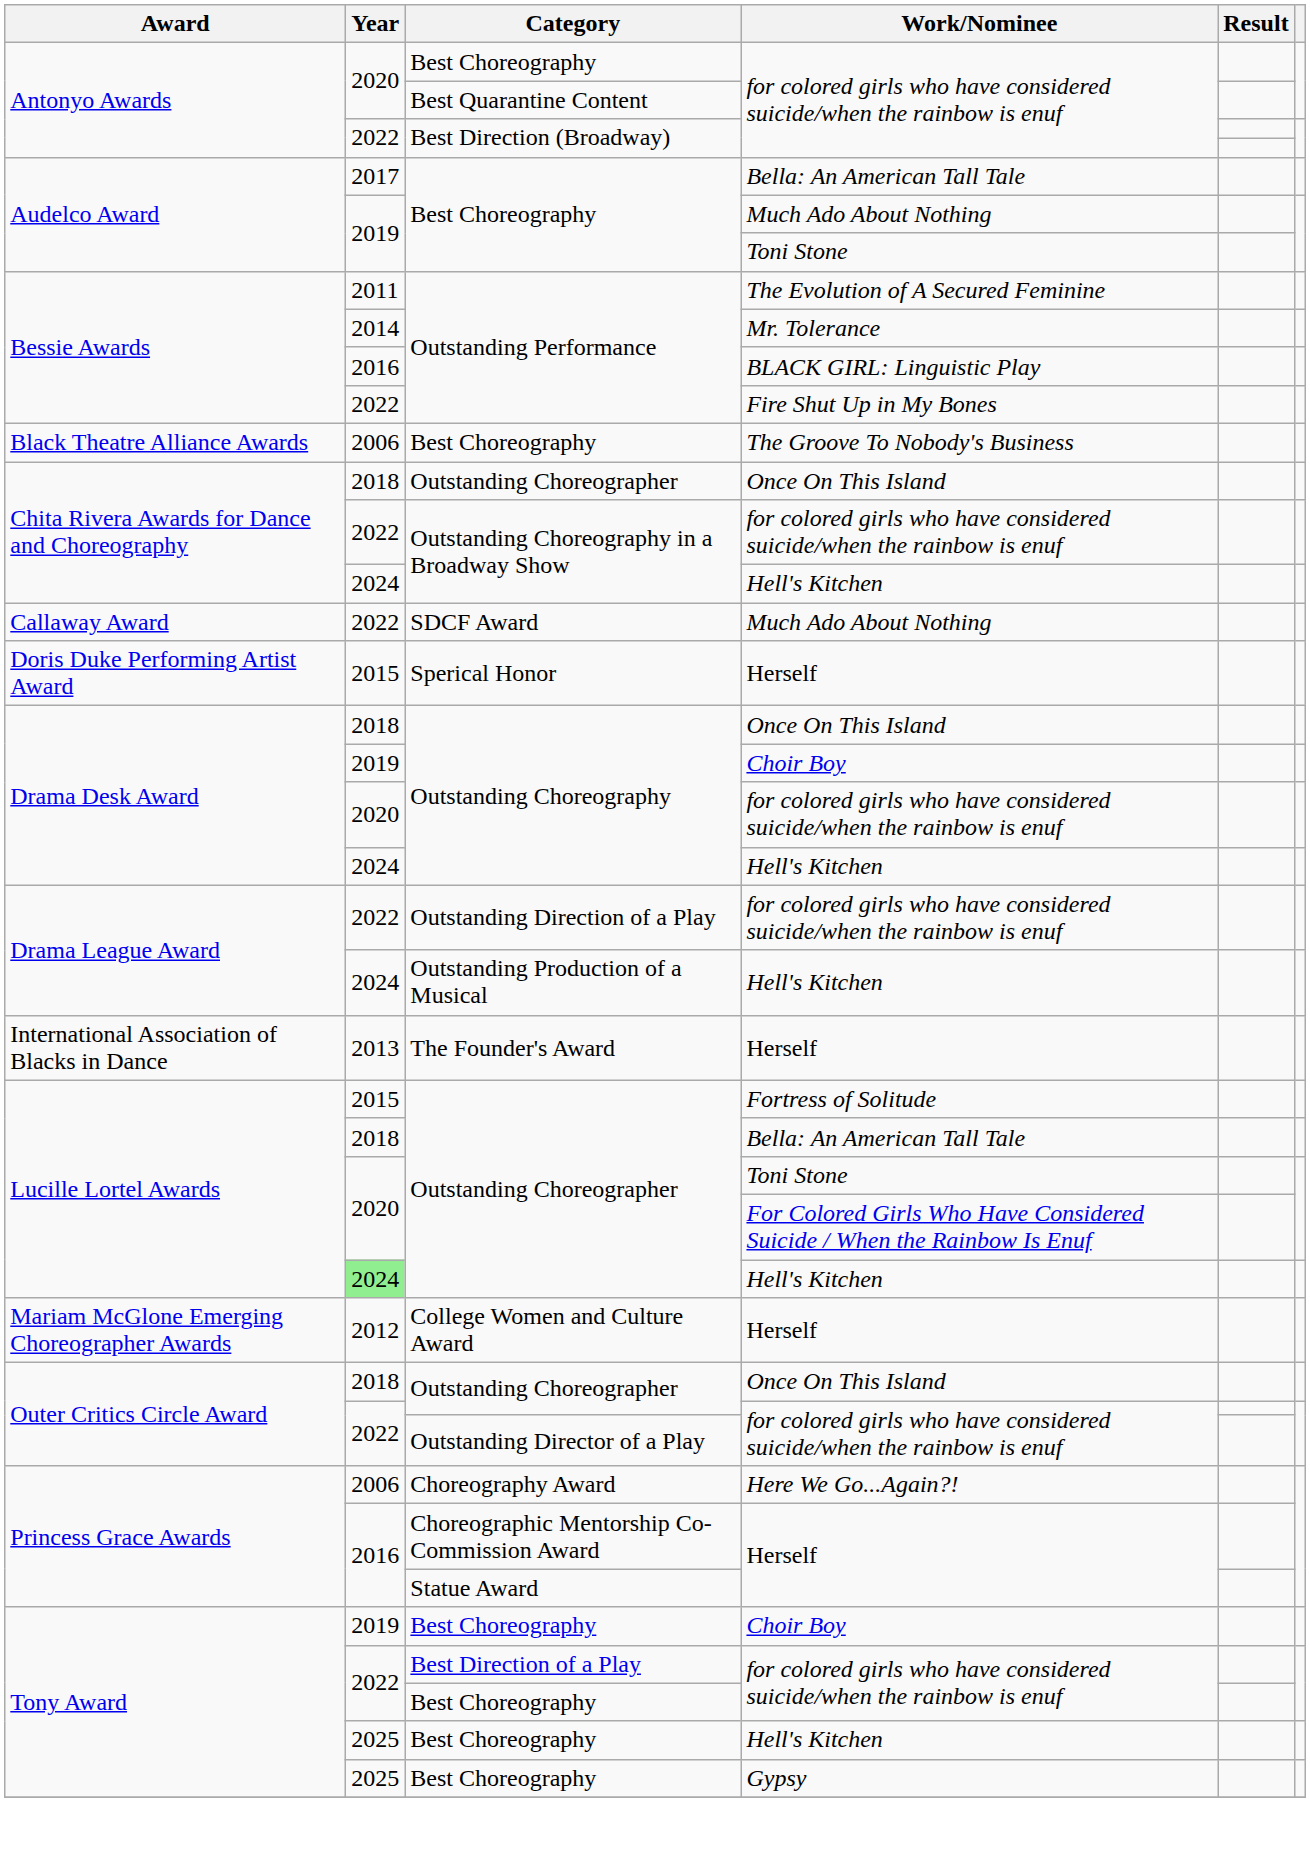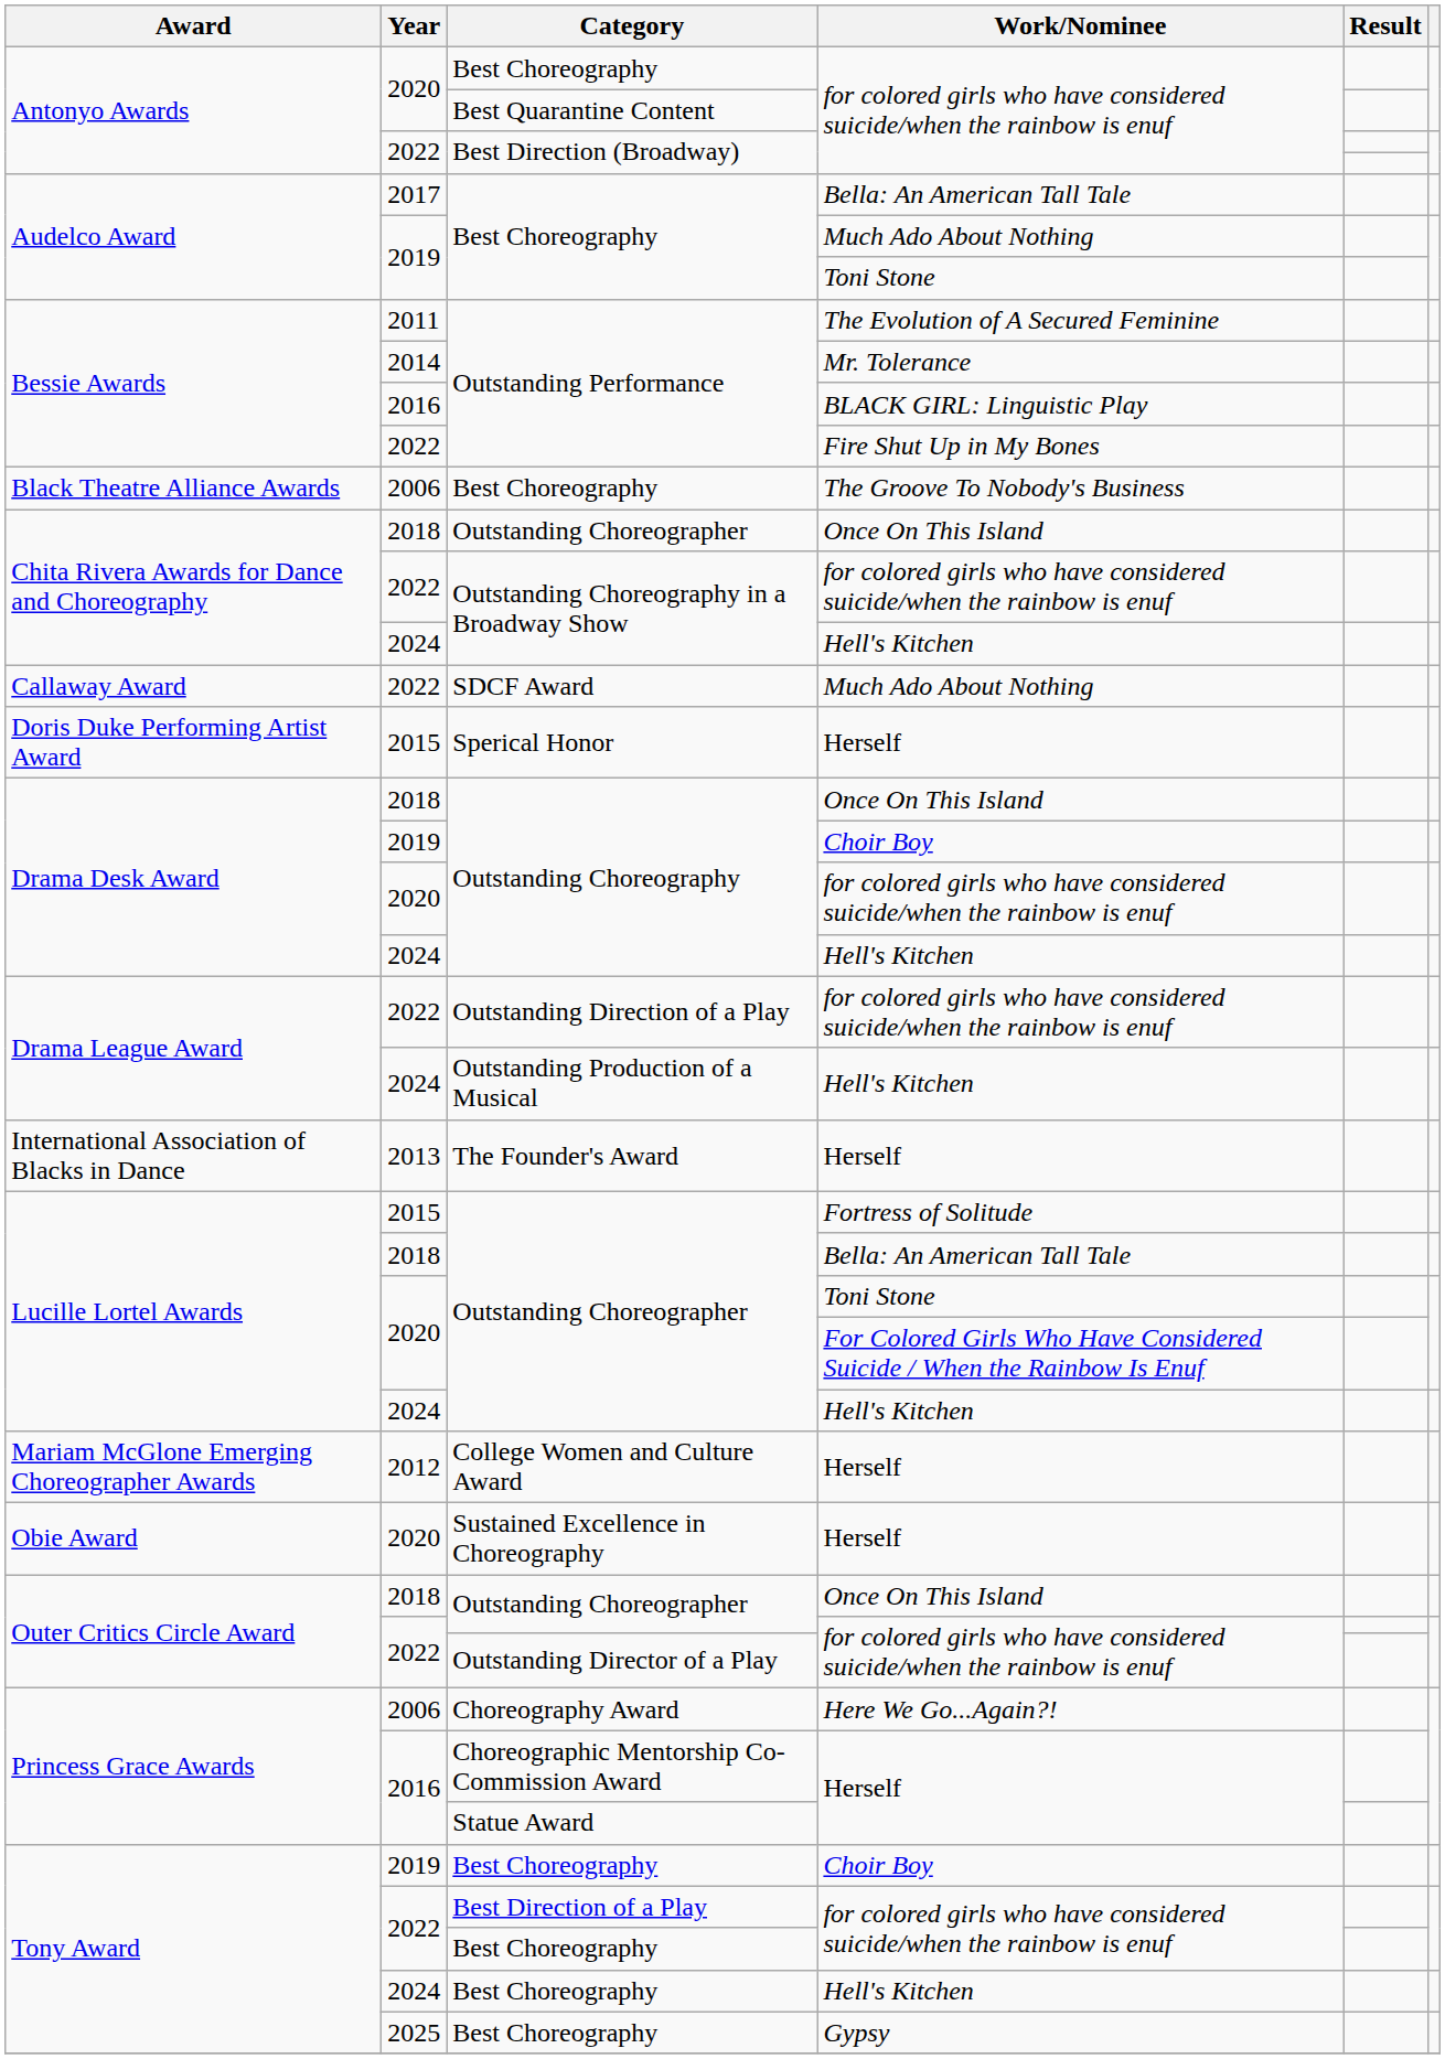 <table class="wikitable">
 <tr>
 <th scope="col">Award</th>
 <th scope="col">Year</th>
 <th scope="col">Category</th>
 <th scope="col">Work/Nominee</th>
 <th scope="col">Result</th>
 <th scope="col"></th>
 </tr>
 <tr>
 <td rowspan="4"><a href='#'>Antonyo Awards</a></td>
 <td rowspan="2">2020</td>
 <td>Best Choreography</td>
 <td rowspan="4"><em>for colored girls who have considered suicide/when the rainbow is enuf</em></td>
 <td></td>
 <td rowspan="2"></td>
 </tr>
 <tr>
 <td>Best Quarantine Content</td>
 <td></td>
 </tr>
 <tr>
 <td rowspan="2">2022</td>
 <td rowspan="2">Best Direction (Broadway)</td>
 <td></td>
 <td rowspan="2"></td>
 </tr>
 <tr>
 <td></td>
 </tr>
 <tr>
 <td rowspan="3"><a href='#'>Audelco Award</a></td>
 <td>2017</td>
 <td rowspan="3">Best Choreography</td>
 <td><em>Bella: An American Tall Tale</em></td>
 <td></td>
 <td></td>
 </tr>
 <tr>
 <td rowspan="2">2019</td>
 <td><em>Much Ado About Nothing</em></td>
 <td></td>
 <td rowspan="2"></td>
 </tr>
 <tr>
 <td><em>Toni Stone</em></td>
 <td></td>
 </tr>
 <tr>
 <td rowspan="4"><a href='#'>Bessie Awards</a></td>
 <td>2011</td>
 <td rowspan="4">Outstanding Performance</td>
 <td><em>The Evolution of A Secured Feminine</em></td>
 <td></td>
 <td></td>
 </tr>
 <tr>
 <td>2014</td>
 <td><em>Mr. Tolerance</em></td>
 <td></td>
 <td></td>
 </tr>
 <tr>
 <td>2016</td>
 <td><em>BLACK GIRL: Linguistic Play</em></td>
 <td></td>
 <td></td>
 </tr>
 <tr>
 <td>2022</td>
 <td><em>Fire Shut Up in My Bones</em></td>
 <td></td>
 <td></td>
 </tr>
 <tr>
 <td><a href='#'>Black Theatre Alliance Awards</a></td>
 <td>2006</td>
 <td>Best Choreography</td>
 <td><em>The Groove To Nobody's Business</em></td>
 <td></td>
 <td></td>
 </tr>
 <tr>
 <td rowspan="3"><a href='#'>Chita Rivera Awards for Dance and Choreography</a></td>
 <td>2018</td>
 <td>Outstanding Choreographer</td>
 <td><em>Once On This Island</em></td>
 <td></td>
 <td></td>
 </tr>
 <tr>
 <td>2022</td>
 <td rowspan="2">Outstanding Choreography in a Broadway Show</td>
 <td><em>for colored girls who have considered suicide/when the rainbow is enuf</em></td>
 <td></td>
 <td></td>
 </tr>
 <tr>
 <td>2024</td>
 <td><em>Hell's Kitchen</em></td>
 <td></td>
 <td></td>
 </tr>
 <tr>
 <td><a href='#'>Callaway Award</a></td>
 <td>2022</td>
 <td>SDCF Award</td>
 <td><em>Much Ado About Nothing</em></td>
 <td></td>
 <td></td>
 </tr>
 <tr>
 <td><a href='#'>Doris Duke Performing Artist Award</a></td>
 <td>2015</td>
 <td>Sperical Honor</td>
 <td>Herself</td>
 <td></td>
 </tr>
 <tr>
 <td rowspan="4"><a href='#'>Drama Desk Award</a></td>
 <td>2018</td>
 <td rowspan="4">Outstanding Choreography</td>
 <td><em>Once On This Island</em></td>
 <td></td>
 <td></td>
 </tr>
 <tr>
 <td>2019</td>
 <td><em><a href='#'>Choir Boy</a></em></td>
 <td></td>
 <td></td>
 </tr>
 <tr>
 <td>2020</td>
 <td><em>for colored girls who have considered suicide/when the rainbow is enuf</em></td>
 <td></td>
 <td></td>
 </tr>
 <tr>
 <td>2024</td>
 <td><em>Hell's Kitchen</em></td>
 <td></td>
 <td></td>
 </tr>
 <tr>
 <td rowspan="2"><a href='#'>Drama League Award</a></td>
 <td>2022</td>
 <td>Outstanding Direction of a Play</td>
 <td><em>for colored girls who have considered suicide/when the rainbow is enuf</em></td>
 <td></td>
 <td></td>
 </tr>
 <tr>
 <td>2024</td>
 <td>Outstanding Production of a Musical</td>
 <td><em>Hell's Kitchen</em></td>
 <td></td>
 <td></td>
 </tr>
 <tr>
 <td>International Association of Blacks in Dance</td>
 <td>2013</td>
 <td>The Founder's Award</td>
 <td>Herself</td>
 <td></td>
 <td></td>
 </tr>
 <tr>
 <td rowspan="5"><a href='#'>Lucille Lortel Awards</a></td>
 <td>2015</td>
 <td rowspan="5">Outstanding Choreographer</td>
 <td><em>Fortress of Solitude</em></td>
 <td></td>
 </tr>
 <tr>
 <td>2018</td>
 <td><em>Bella: An American Tall Tale</em></td>
 <td></td>
 <td></td>
 </tr>
 <tr>
 <td rowspan="2">2020</td>
 <td><em>Toni Stone</em></td>
 <td></td>
 <td rowspan="2"></td>
 </tr>
 <tr>
 <td><em><a href='#'>For Colored Girls Who Have Considered Suicide / When the Rainbow Is Enuf</a></em></td>
 <td></td>
 </tr>
 <tr>
-<td style="background: lightgreen;">2024</td>
+<td>2024</td>
 <td><em>Hell's Kitchen</em></td>
 <td></td>
 <td></td>
 </tr>
 <tr>
 <td><a href='#'>Mariam McGlone Emerging Choreographer Awards</a></td>
 <td>2012</td>
 <td>College Women and Culture Award</td>
+<td>Herself</td>
+<td></td>
+<td></td>
+</tr>
+<tr>
+<td><a href='#'>Obie Award</a></td>
+<td>2020</td>
+<td>Sustained Excellence in Choreography</td>
 <td>Herself</td>
 <td></td>
 <td></td>
 </tr>
 <tr>
 <td rowspan="3"><a href='#'>Outer Critics Circle Award</a></td>
 <td>2018</td>
 <td rowspan="2">Outstanding Choreographer</td>
 <td><em>Once On This Island</em></td>
 <td></td>
 <td></td>
 </tr>
 <tr>
 <td rowspan="2">2022</td>
 <td rowspan="2"><em>for colored girls who have considered suicide/when the rainbow is enuf</em></td>
 <td></td>
 <td rowspan="2"></td>
 </tr>
 <tr>
 <td>Outstanding Director of a Play</td>
 <td></td>
 </tr>
 <tr>
 <td rowspan="3"><a href='#'>Princess Grace Awards</a></td>
 <td>2006</td>
 <td>Choreography Award</td>
 <td><em>Here We Go...Again?!</em></td>
 <td></td>
 <td rowspan="3"></td>
 </tr>
 <tr>
 <td rowspan="2">2016</td>
 <td>Choreographic Mentorship Co-Commission Award</td>
 <td rowspan="2">Herself</td>
 <td></td>
 </tr>
 <tr>
 <td>Statue Award</td>
 <td></td>
 </tr>
 <tr>
 <td rowspan="5"><a href='#'>Tony Award</a></td>
 <td>2019</td>
 <td><a href='#'>Best Choreography</a></td>
 <td><em><a href='#'>Choir Boy</a></em></td>
 <td></td>
 <td></td>
 </tr>
 <tr>
 <td rowspan="2">2022</td>
 <td><a href='#'>Best Direction of a Play</a></td>
 <td rowspan="2"><em>for colored girls who have considered suicide/when the rainbow is enuf</em></td>
 <td></td>
 <td rowspan="2"></td>
 </tr>
 <tr>
 <td>Best Choreography</td>
 <td></td>
 </tr>
 <tr>
-<td>2025</td>
+<td>2024</td>
 <td>Best Choreography</td>
 <td><em>Hell's Kitchen</em></td>
 <td></td>
 <td></td>
 </tr>
 <tr>
 <td>2025</td>
 <td>Best Choreography</td>
 <td><em>Gypsy</em></td>
 <td></td>
 <td></td>
 </tr>
 <tr>
 </tr>
 </table>
